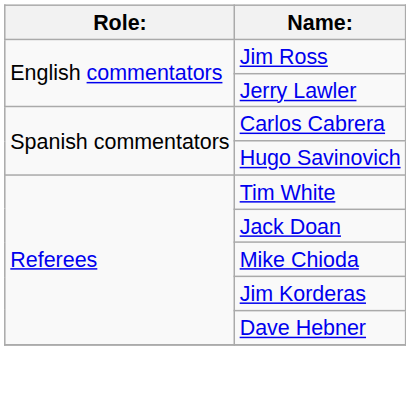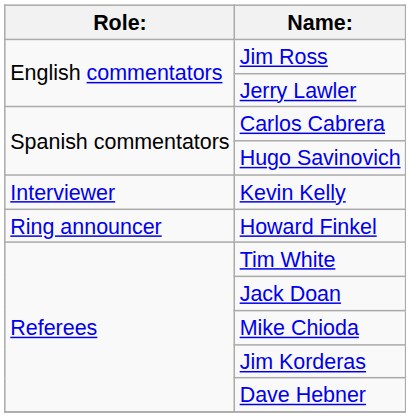 <table class=wikitable style="font-size:90%; margin: 0.5em 0 0.5em 1em; float: right; clear: right;">
 <tr>
 <th>Role:</th>
 <th>Name:</th>
 </tr>
 <tr>
 <td rowspan=2>English <a href='#'>commentators</a></td>
 <td><a href='#'>Jim Ross</a></td>
 </tr>
 <tr>
 <td><a href='#'>Jerry Lawler</a></td>
 </tr>
 <tr>
 <td rowspan=2>Spanish commentators</td>
 <td><a href='#'>Carlos Cabrera</a></td>
 </tr>
 <tr>
 <td><a href='#'>Hugo Savinovich</a></td>
 </tr>
 <tr>
+<td rowspan=1><a href='#'>Interviewer</a></td>
+<td><a href='#'>Kevin Kelly</a></td>
+</tr>
+<tr>
+<td rowspan=1><a href='#'>Ring announcer</a></td>
+<td><a href='#'>Howard Finkel</a></td>
+</tr>
+<tr>
 <td rowspan=5><a href='#'>Referees</a></td>
 <td><a href='#'>Tim White</a></td>
 </tr>
 <tr>
 <td><a href='#'>Jack Doan</a></td>
 </tr>
 <tr>
 <td><a href='#'>Mike Chioda</a></td>
 </tr>
 <tr>
 <td><a href='#'>Jim Korderas</a></td>
 </tr>
 <tr>
 <td><a href='#'>Dave Hebner</a></td>
 </tr>
 <tr>
 </tr>
 </table>
